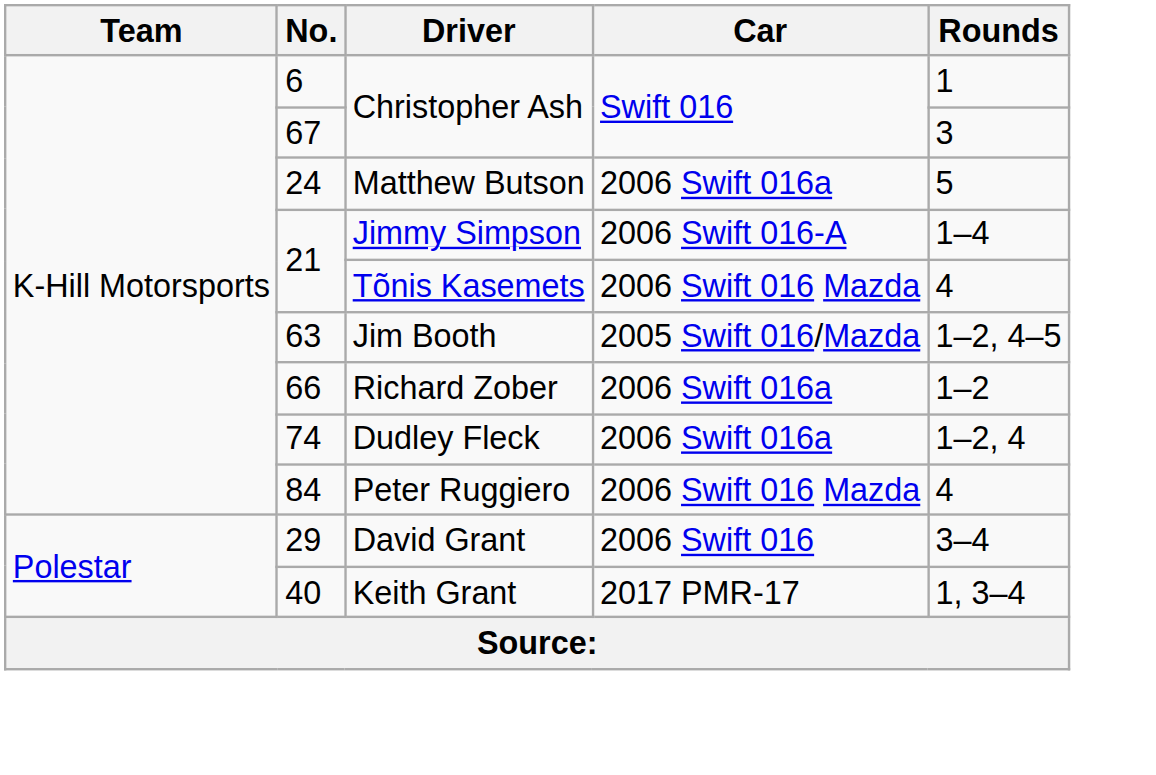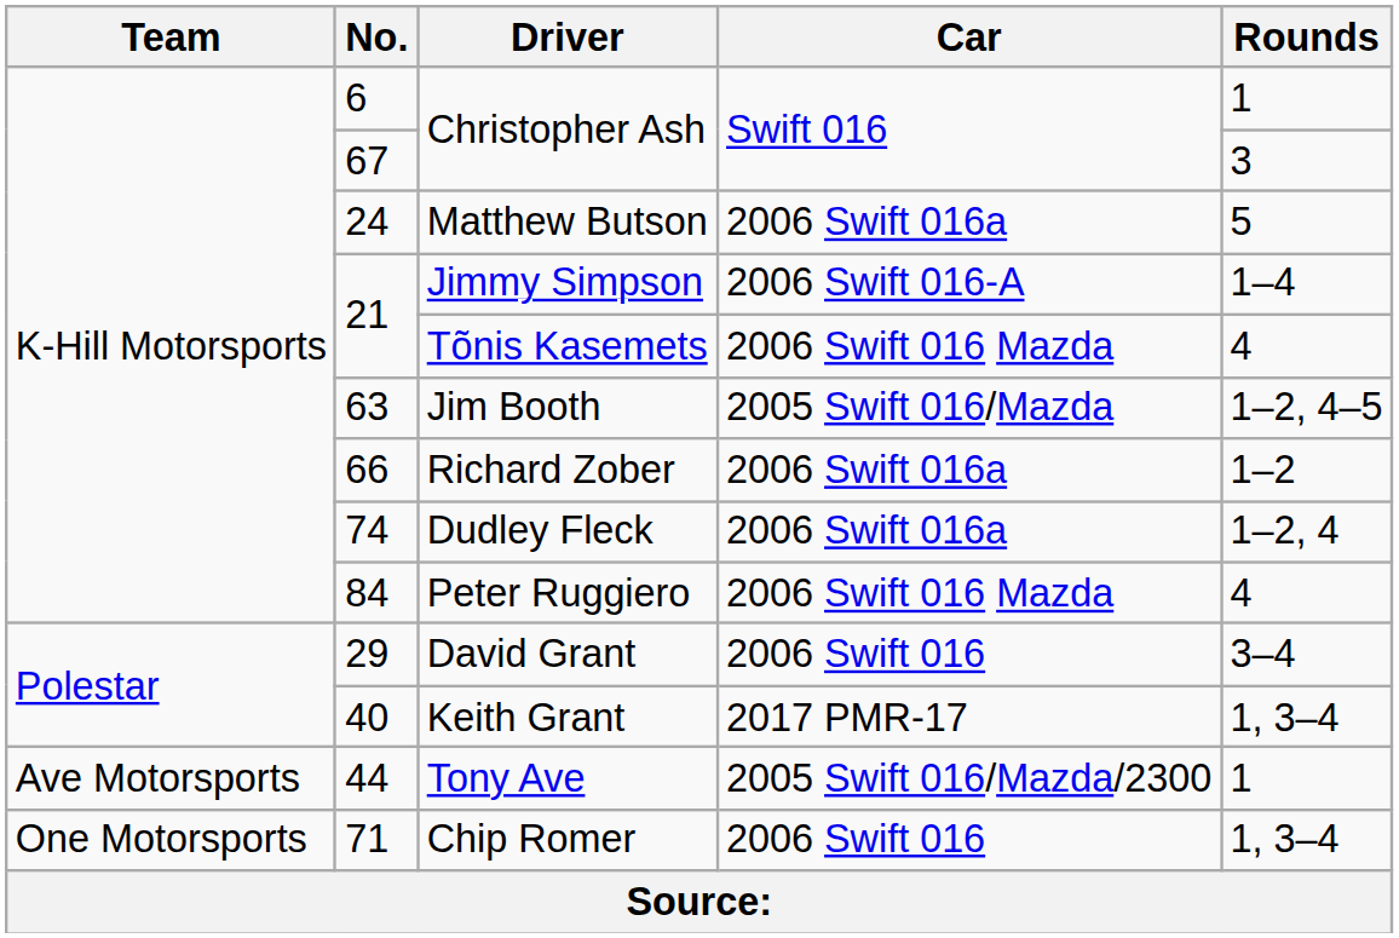 <table class="wikitable" style="font-size: 85%;" border="1">
 <tr>
 <th>Team</th>
 <th>No.</th>
 <th>Driver</th>
 <th>Car</th>
 <th>Rounds</th>
 </tr>
 <tr>
 <td rowspan="9">K-Hill Motorsports</td>
 <td>6</td>
 <td rowspan="2"> Christopher Ash</td>
 <td rowspan="2"><a href='#'>Swift 016</a></td>
 <td>1</td>
 </tr>
 <tr>
 <td>67</td>
 <td>3</td>
 </tr>
 <tr>
 <td>24</td>
 <td> Matthew Butson</td>
 <td>2006 <a href='#'>Swift 016a</a></td>
 <td>5</td>
 </tr>
 <tr>
 <td rowspan="2">21</td>
 <td> <a href='#'>Jimmy Simpson</a></td>
 <td>2006 <a href='#'>Swift 016-A</a></td>
 <td>1–4</td>
 </tr>
 <tr>
 <td> <a href='#'>Tõnis Kasemets</a></td>
 <td>2006 <a href='#'>Swift 016</a> <a href='#'>Mazda</a></td>
 <td>4</td>
 </tr>
 <tr>
 <td>63</td>
 <td> Jim Booth</td>
 <td>2005 <a href='#'>Swift 016</a>/<a href='#'>Mazda</a></td>
 <td>1–2, 4–5</td>
 </tr>
 <tr>
 <td>66</td>
 <td> Richard Zober</td>
 <td>2006 <a href='#'>Swift 016a</a></td>
 <td>1–2</td>
 </tr>
 <tr>
 <td>74</td>
 <td> Dudley Fleck</td>
 <td>2006 <a href='#'>Swift 016a</a></td>
 <td>1–2, 4</td>
 </tr>
 <tr>
 <td>84</td>
 <td> Peter Ruggiero</td>
 <td>2006 <a href='#'>Swift 016</a> <a href='#'>Mazda</a></td>
 <td>4</td>
 </tr>
 <tr>
 <td rowspan="2"><a href='#'>Polestar</a></td>
 <td>29</td>
 <td> David Grant</td>
 <td>2006 <a href='#'>Swift 016</a></td>
 <td>3–4</td>
 </tr>
 <tr>
 <td>40</td>
 <td> Keith Grant</td>
 <td>2017 PMR-17</td>
 <td>1, 3–4</td>
 </tr>
 <tr>
+<td>Ave Motorsports</td>
+<td>44</td>
+<td> <a href='#'>Tony Ave</a></td>
+<td>2005 <a href='#'>Swift 016</a>/<a href='#'>Mazda</a>/2300</td>
+<td>1</td>
+</tr>
+<tr>
+<td>One Motorsports</td>
+<td>71</td>
+<td> Chip Romer</td>
+<td>2006 <a href='#'>Swift 016</a></td>
+<td>1, 3–4</td>
+</tr>
+<tr>
 <th colspan="5">Source:</th>
 </tr>
 </table>
